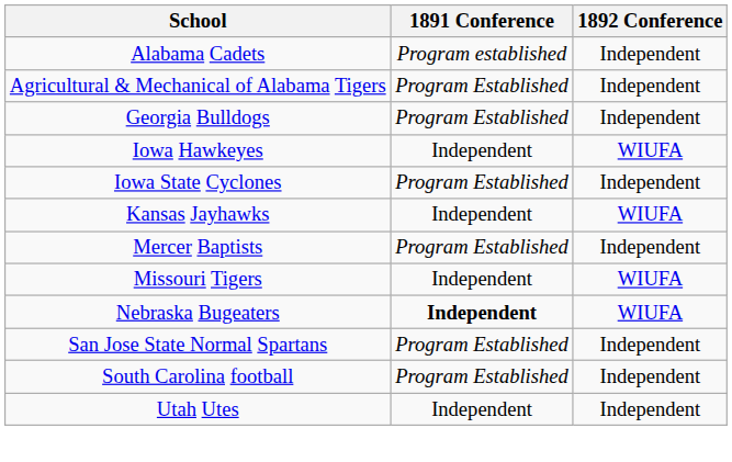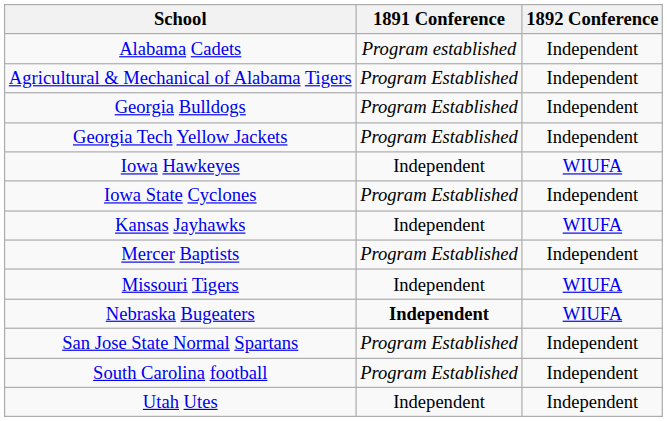 <table class="wikitable sortable">
 <tr>
 <th>School</th>
 <th>1891 Conference</th>
 <th>1892 Conference</th>
 </tr>
 <tr style="text-align:center;">
 <td><a href='#'>Alabama</a> <a href='#'>Cadets</a></td>
 <td><em>Program established</em></td>
 <td>Independent</td>
 </tr>
 <tr style="text-align:center;">
 <td><a href='#'>Agricultural & Mechanical of Alabama</a> <a href='#'>Tigers</a></td>
 <td><em>Program Established</em></td>
 <td>Independent</td>
 </tr>
 <tr style="text-align:center;">
 <td><a href='#'>Georgia</a> <a href='#'>Bulldogs</a></td>
+<td><em>Program Established</em></td>
+<td>Independent</td>
+</tr>
+<tr style="text-align:center;">
+<td><a href='#'>Georgia Tech</a> <a href='#'>Yellow Jackets</a></td>
 <td><em>Program Established</em></td>
 <td>Independent</td>
 </tr>
 <tr style="text-align:center;">
 <td><a href='#'>Iowa</a> <a href='#'>Hawkeyes</a></td>
 <td>Independent</td>
 <td><a href='#'>WIUFA</a></td>
 </tr>
 <tr style="text-align:center;">
 <td><a href='#'>Iowa State</a> <a href='#'>Cyclones</a></td>
 <td><em>Program Established</em></td>
 <td>Independent</td>
 </tr>
 <tr style="text-align:center;">
 <td><a href='#'>Kansas</a> <a href='#'>Jayhawks</a></td>
 <td>Independent</td>
 <td><a href='#'>WIUFA</a></td>
 </tr>
 <tr style="text-align:center;">
 <td><a href='#'>Mercer</a> <a href='#'>Baptists</a></td>
 <td><em>Program Established</em></td>
 <td>Independent</td>
 </tr>
 <tr style="text-align:center;">
 <td><a href='#'>Missouri</a> <a href='#'>Tigers</a></td>
 <td>Independent</td>
 <td><a href='#'>WIUFA</a></td>
 </tr>
 <tr style="text-align:center;">
 <td><a href='#'>Nebraska</a> <a href='#'>Bugeaters</a></td>
 <td><strong>Independent</strong></td>
 <td><a href='#'>WIUFA</a></td>
 </tr>
 <tr style="text-align:center;">
 <td><a href='#'>San Jose State Normal</a> <a href='#'>Spartans</a></td>
 <td><em>Program Established</em></td>
 <td>Independent</td>
 </tr>
 <tr style="text-align:center;">
 <td><a href='#'>South Carolina</a> <a href='#'>football</a></td>
 <td><em>Program Established</em></td>
 <td>Independent</td>
 </tr>
 <tr style="text-align:center;">
 <td><a href='#'>Utah</a> <a href='#'>Utes</a></td>
 <td>Independent</td>
 <td>Independent</td>
 </tr>
 </table>
